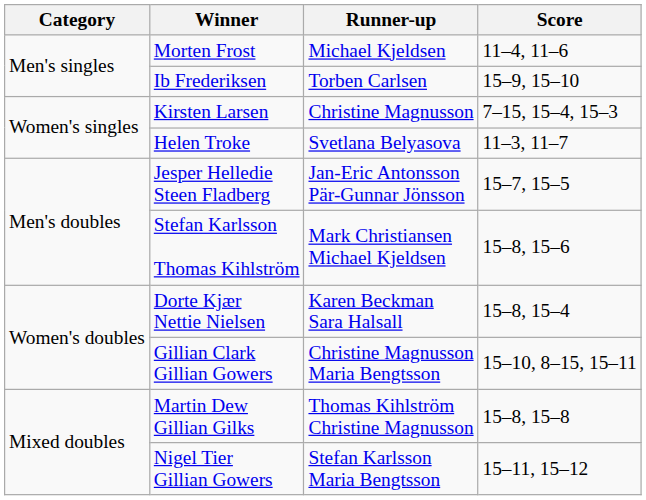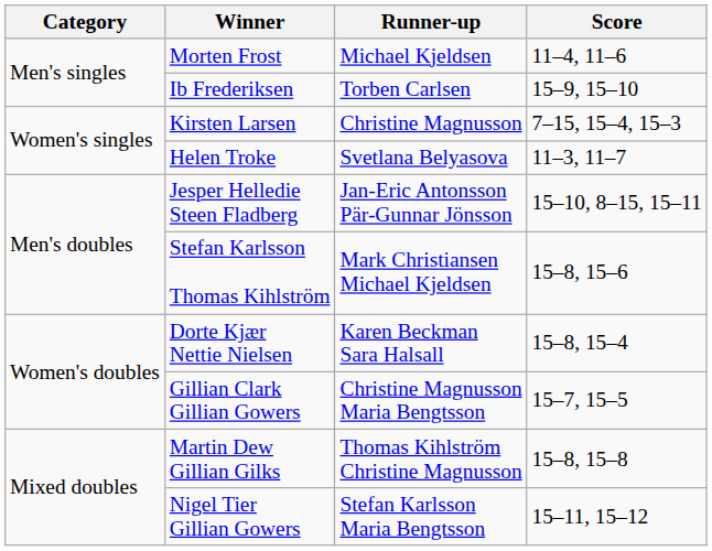 <table class="wikitable">
 <tr>
 <th>Category</th>
 <th>Winner</th>
 <th>Runner-up</th>
 <th>Score</th>
 </tr>
 <tr>
 <td rowspan=2>Men's singles</td>
 <td> <a href='#'>Morten Frost</a></td>
 <td> <a href='#'>Michael Kjeldsen</a></td>
 <td>11–4, 11–6</td>
 </tr>
 <tr>
 <td> <a href='#'>Ib Frederiksen</a></td>
 <td> <a href='#'>Torben Carlsen</a></td>
 <td>15–9, 15–10</td>
 </tr>
 <tr>
 <td rowspan=2>Women's singles</td>
 <td> <a href='#'>Kirsten Larsen</a></td>
 <td> <a href='#'>Christine Magnusson</a></td>
 <td>7–15, 15–4, 15–3</td>
 </tr>
 <tr>
 <td> <a href='#'>Helen Troke</a></td>
 <td> <a href='#'>Svetlana Belyasova</a></td>
 <td>11–3, 11–7</td>
 </tr>
 <tr>
 <td rowspan=2>Men's doubles</td>
 <td> <a href='#'>Jesper Helledie</a><br> <a href='#'>Steen Fladberg</a></td>
 <td> <a href='#'>Jan-Eric Antonsson</a><br> <a href='#'>Pär-Gunnar Jönsson</a></td>
-<td>15–7, 15–5</td>
+<td>15–10, 8–15, 15–11</td>
 </tr>
 <tr>
 <td> <a href='#'>Stefan Karlsson</a><br><br> <a href='#'>Thomas Kihlström</a></td>
 <td> <a href='#'>Mark Christiansen</a><br> <a href='#'>Michael Kjeldsen</a></td>
 <td>15–8, 15–6</td>
 </tr>
 <tr>
 <td rowspan=2>Women's doubles</td>
 <td> <a href='#'>Dorte Kjær</a><br> <a href='#'>Nettie Nielsen</a></td>
 <td> <a href='#'>Karen Beckman</a><br> <a href='#'>Sara Halsall</a></td>
 <td>15–8, 15–4</td>
 </tr>
 <tr>
 <td> <a href='#'>Gillian Clark</a><br>  <a href='#'>Gillian Gowers</a></td>
 <td> <a href='#'>Christine Magnusson</a><br> <a href='#'>Maria Bengtsson</a></td>
-<td>15–10, 8–15, 15–11</td>
+<td>15–7, 15–5</td>
 </tr>
 <tr>
 <td rowspan=2>Mixed doubles</td>
 <td> <a href='#'>Martin Dew</a><br> <a href='#'>Gillian Gilks</a></td>
 <td> <a href='#'>Thomas Kihlström</a><br> <a href='#'>Christine Magnusson</a></td>
 <td>15–8, 15–8</td>
 </tr>
 <tr>
 <td> <a href='#'>Nigel Tier</a><br> <a href='#'>Gillian Gowers</a></td>
 <td> <a href='#'>Stefan Karlsson</a> <br> <a href='#'>Maria Bengtsson</a></td>
 <td>15–11, 15–12</td>
 </tr>
 </table>
